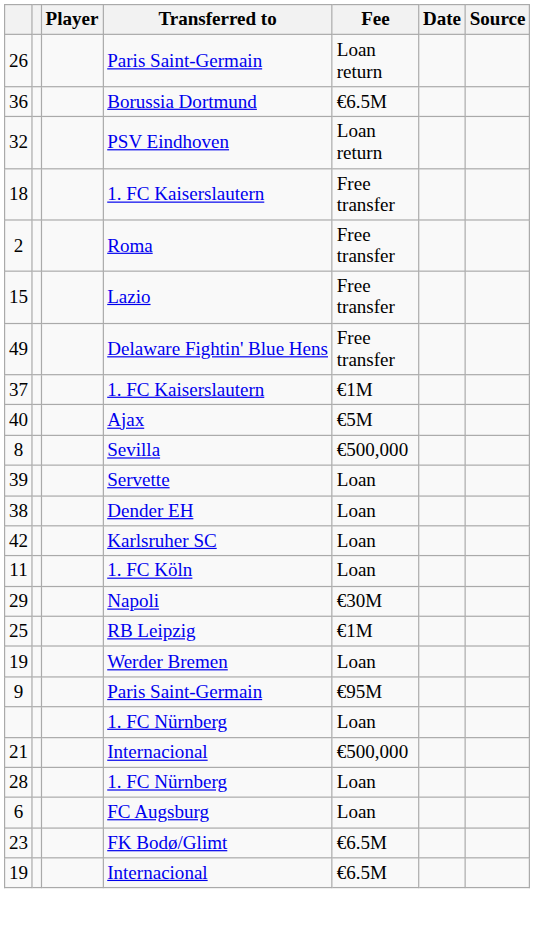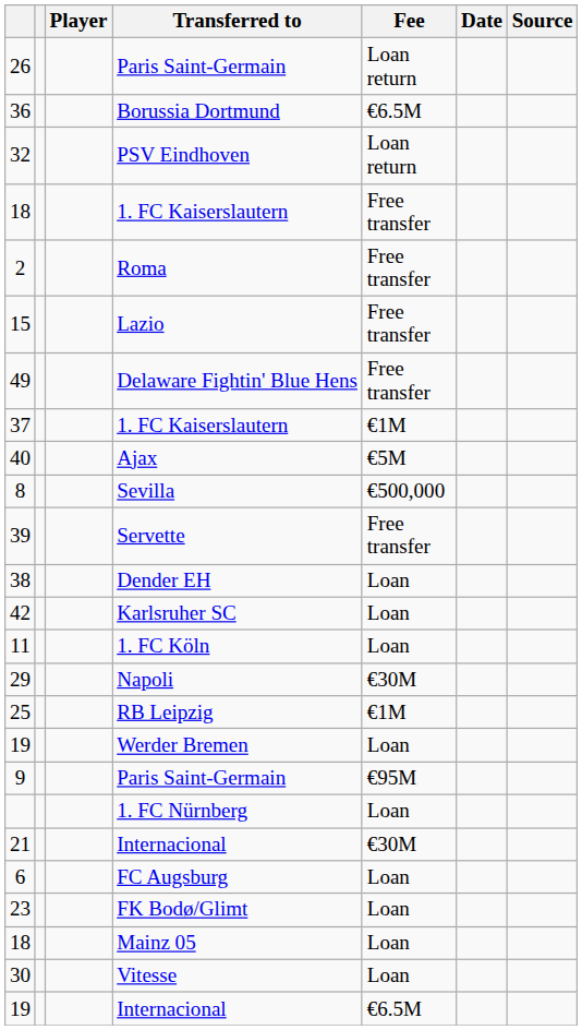 <table class="wikitable plainrowheaders sortable">
 <tr>
 <th></th>
 <th></th>
 <th scope=col>Player</th>
 <th>Transferred to</th>
 <th scope=col; style="width: 65px;" data-sort-type=currency>Fee</th>
 <th scope=col>Date</th>
 <th scope=col>Source</th>
 </tr>
 <tr>
 <td align=center>26</td>
 <td align=center></td>
 <td></td>
 <td> <a href='#'>Paris Saint-Germain</a></td>
 <td>Loan return</td>
 <td></td>
 <td></td>
 </tr>
 <tr>
 <td align=center>36</td>
 <td align=center></td>
 <td></td>
 <td> <a href='#'>Borussia Dortmund</a></td>
 <td>€6.5M</td>
 <td></td>
 <td></td>
 </tr>
 <tr>
 <td align=center>32</td>
 <td align=center></td>
 <td></td>
 <td> <a href='#'>PSV Eindhoven</a></td>
 <td>Loan return</td>
 <td></td>
 <td></td>
 </tr>
 <tr>
 <td align=center>18</td>
 <td align=center></td>
 <td></td>
 <td> <a href='#'>1. FC Kaiserslautern</a></td>
 <td>Free transfer</td>
 <td></td>
 <td></td>
 </tr>
 <tr>
 <td align=center>2</td>
 <td align=center></td>
 <td></td>
 <td> <a href='#'>Roma</a></td>
 <td>Free transfer</td>
 <td></td>
 <td></td>
 </tr>
 <tr>
 <td align=center>15</td>
 <td align=center></td>
 <td></td>
 <td> <a href='#'>Lazio</a></td>
 <td>Free transfer</td>
 <td></td>
 <td></td>
 </tr>
 <tr>
 <td align=center>49</td>
 <td align=center></td>
 <td></td>
 <td> <a href='#'>Delaware Fightin' Blue Hens</a></td>
 <td>Free transfer</td>
 <td></td>
 <td></td>
 </tr>
 <tr>
 <td align=center>37</td>
 <td align=center></td>
 <td></td>
 <td> <a href='#'>1. FC Kaiserslautern</a></td>
 <td>€1M</td>
 <td></td>
 <td></td>
 </tr>
 <tr>
 <td align=center>40</td>
 <td align=center></td>
 <td></td>
 <td> <a href='#'>Ajax</a></td>
 <td>€5M</td>
 <td></td>
 <td></td>
 </tr>
 <tr>
 <td align=center>8</td>
 <td align=center></td>
 <td></td>
 <td> <a href='#'>Sevilla</a></td>
 <td>€500,000</td>
 <td></td>
 <td></td>
 </tr>
 <tr>
 <td align=center>39</td>
 <td align=center></td>
 <td></td>
 <td> <a href='#'>Servette</a></td>
-<td>Loan</td>
+<td>Free transfer</td>
 <td></td>
 <td></td>
 </tr>
 <tr>
 <td align=center>38</td>
 <td align=center></td>
 <td></td>
 <td> <a href='#'>Dender EH</a></td>
 <td>Loan</td>
 <td></td>
 <td></td>
 </tr>
 <tr>
 <td align=center>42</td>
 <td align=center></td>
 <td></td>
 <td> <a href='#'>Karlsruher SC</a></td>
 <td>Loan</td>
 <td></td>
 <td></td>
 </tr>
 <tr>
 <td align=center>11</td>
 <td align=center></td>
 <td></td>
 <td> <a href='#'>1. FC Köln</a></td>
 <td>Loan</td>
 <td></td>
 <td></td>
 </tr>
 <tr>
 <td align=center>29</td>
 <td align=center></td>
 <td></td>
 <td> <a href='#'>Napoli</a></td>
 <td>€30M</td>
 <td></td>
 <td></td>
 </tr>
 <tr>
 <td align=center>25</td>
 <td align=center></td>
 <td></td>
 <td> <a href='#'>RB Leipzig</a></td>
 <td>€1M</td>
 <td></td>
 <td></td>
 </tr>
 <tr>
 <td align=center>19</td>
 <td align=center></td>
 <td></td>
 <td> <a href='#'>Werder Bremen</a></td>
 <td>Loan</td>
 <td></td>
 <td></td>
 </tr>
 <tr>
 <td align=center>9</td>
 <td align=center></td>
 <td></td>
 <td> <a href='#'>Paris Saint-Germain</a></td>
 <td>€95M</td>
 <td></td>
 <td></td>
 </tr>
 <tr>
 <td align=center></td>
 <td align=center></td>
 <td></td>
 <td> <a href='#'>1. FC Nürnberg</a></td>
 <td>Loan</td>
 <td></td>
 <td></td>
 </tr>
 <tr>
 <td align=center>21</td>
 <td align=center></td>
 <td></td>
 <td> <a href='#'>Internacional</a></td>
-<td>€500,000</td>
-<td></td>
-<td></td>
-</tr>
-<tr>
-<td align=center>28</td>
-<td align=center></td>
-<td></td>
-<td> <a href='#'>1. FC Nürnberg</a></td>
-<td>Loan</td>
+<td>€30M</td>
 <td></td>
 <td></td>
 </tr>
 <tr>
 <td align=center>6</td>
 <td align=center></td>
 <td></td>
 <td> <a href='#'>FC Augsburg</a></td>
 <td>Loan</td>
 <td></td>
 <td></td>
 </tr>
 <tr>
 <td align=center>23</td>
 <td align=center></td>
 <td></td>
 <td> <a href='#'>FK Bodø/Glimt</a></td>
-<td>€6.5M</td>
+<td>Loan</td>
+<td></td>
+<td></td>
+</tr>
+<tr>
+<td align=center>18</td>
+<td align=center></td>
+<td></td>
+<td> <a href='#'>Mainz 05</a></td>
+<td>Loan</td>
+<td></td>
+<td></td>
+</tr>
+<tr>
+<td align=center>30</td>
+<td align=center></td>
+<td></td>
+<td> <a href='#'>Vitesse</a></td>
+<td>Loan</td>
 <td></td>
 <td></td>
 </tr>
 <tr>
 <td align=center>19</td>
 <td align=center></td>
 <td></td>
 <td> <a href='#'>Internacional</a></td>
 <td>€6.5M</td>
 <td></td>
 <td></td>
 </tr>
 </table>
